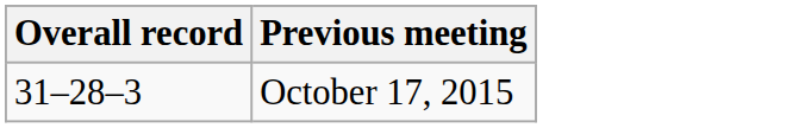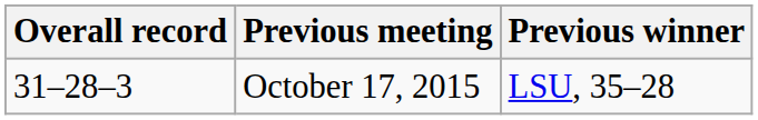 <table class="wikitable">
 <tr>
 <th>Overall record</th>
 <th>Previous meeting</th>
+<th>Previous winner</th>
 </tr>
 <tr>
 <td>31–28–3</td>
 <td>October 17, 2015</td>
+<td><a href='#'>LSU</a>, 35–28</td>
 </tr>
 </table>
